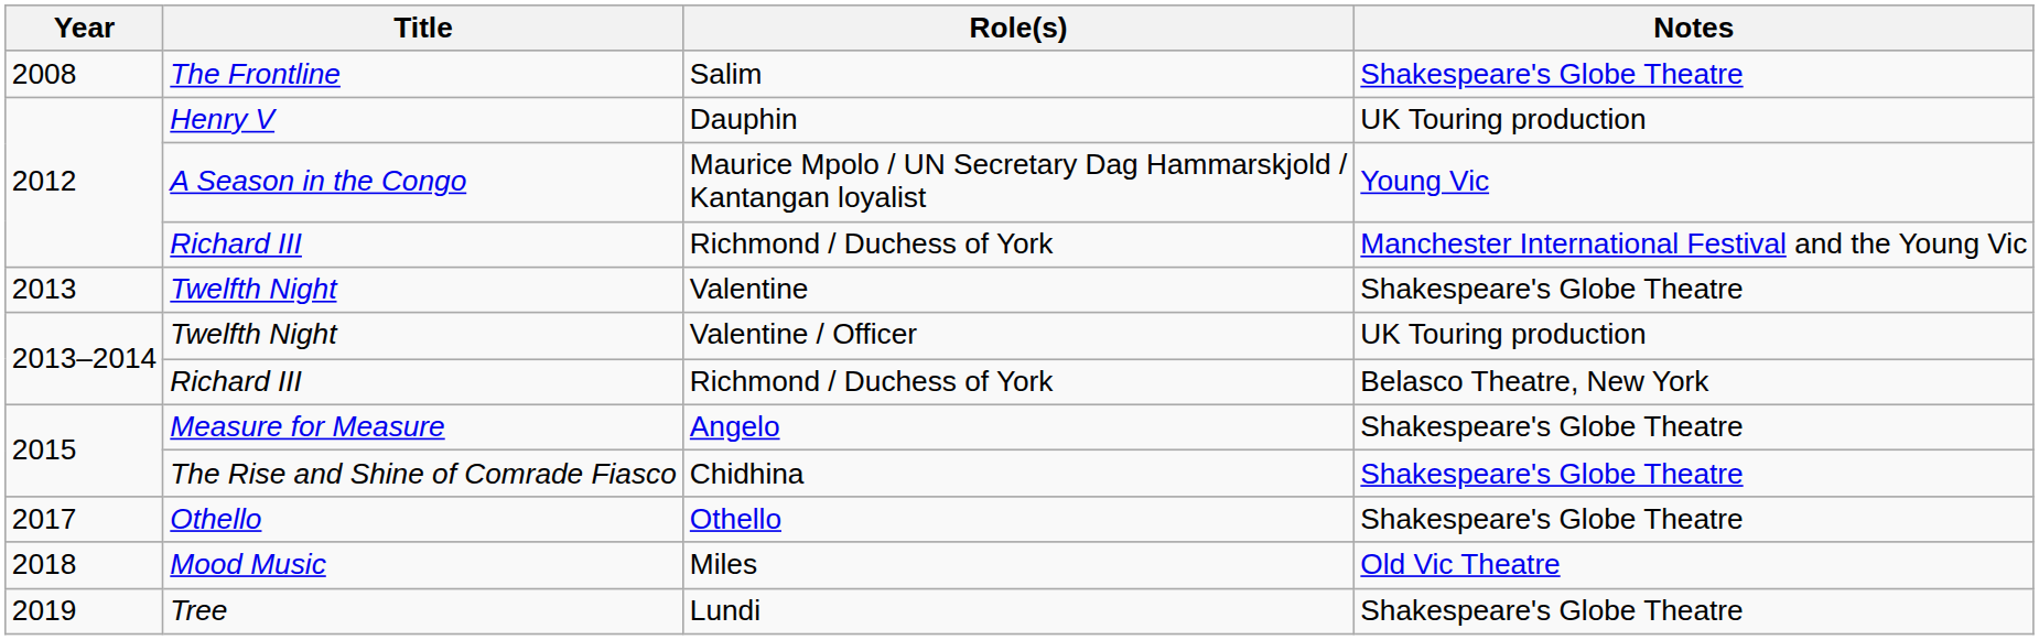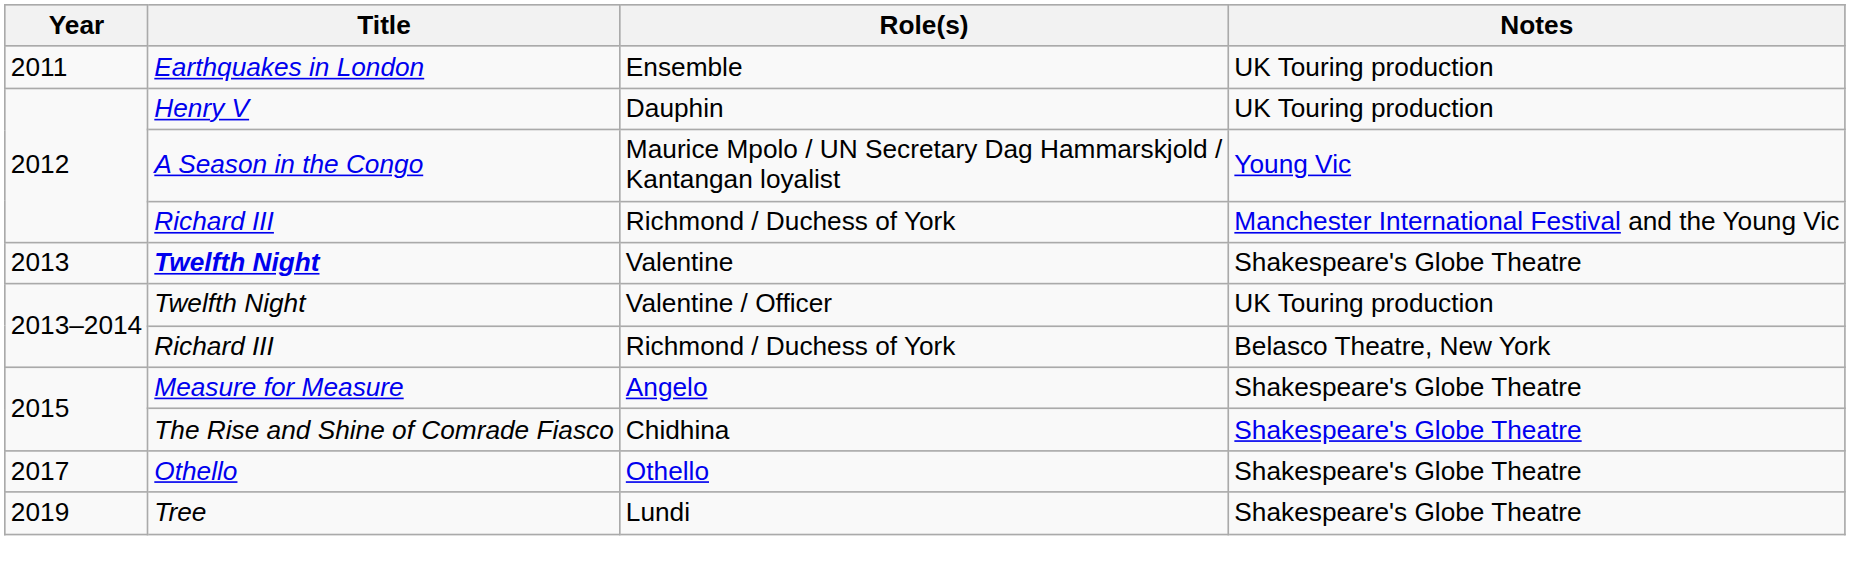 <table class="wikitable sortable">
 <tr>
 <th>Year</th>
 <th>Title</th>
 <th>Role(s)</th>
 <th class="unsortable">Notes</th>
 </tr>
 <tr>
-<td>2008</td>
-<td><em><a href='#'>The Frontline</a></em></td>
-<td>Salim</td>
-<td><a href='#'>Shakespeare's Globe Theatre</a></td>
+<td>2011</td>
+<td><em><a href='#'>Earthquakes in London</a></em></td>
+<td>Ensemble</td>
+<td>UK Touring production</td>
 </tr>
 <tr>
 <td rowspan="3">2012</td>
 <td><em><a href='#'>Henry V</a></em></td>
 <td>Dauphin</td>
 <td>UK Touring production</td>
 </tr>
 <tr>
 <td><em><a href='#'>A Season in the Congo</a></em></td>
 <td>Maurice Mpolo / UN Secretary Dag Hammarskjold /<br>Kantangan loyalist</td>
 <td><a href='#'>Young Vic</a></td>
 </tr>
 <tr>
 <td><em><a href='#'>Richard III</a></em></td>
 <td>Richmond / Duchess of York</td>
 <td><a href='#'>Manchester International Festival</a> and the Young Vic</td>
 </tr>
 <tr>
 <td>2013</td>
-<td><em><a href='#'>Twelfth Night</a></em></td>
+<td><strong><em><a href='#'>Twelfth Night</a></em></strong></td>
 <td>Valentine</td>
 <td>Shakespeare's Globe Theatre</td>
 </tr>
 <tr>
 <td rowspan="2">2013–2014</td>
 <td><em>Twelfth Night</em></td>
 <td>Valentine / Officer</td>
 <td>UK Touring production</td>
 </tr>
 <tr>
 <td><em>Richard III</em></td>
 <td>Richmond / Duchess of York</td>
 <td>Belasco Theatre, New York</td>
 </tr>
 <tr>
 <td rowspan="2">2015</td>
 <td><em><a href='#'>Measure for Measure</a></em></td>
 <td><a href='#'>Angelo</a></td>
 <td>Shakespeare's Globe Theatre</td>
 </tr>
 <tr>
 <td><em>The Rise and Shine of Comrade Fiasco</em></td>
 <td>Chidhina</td>
 <td><a href='#'>Shakespeare's Globe Theatre</a></td>
 </tr>
 <tr>
 <td>2017</td>
 <td><em><a href='#'>Othello</a></em></td>
 <td><a href='#'>Othello</a></td>
 <td>Shakespeare's Globe Theatre</td>
 </tr>
 <tr>
-<td>2018</td>
-<td><em><a href='#'>Mood Music</a></em></td>
-<td>Miles</td>
-<td><a href='#'>Old Vic Theatre</a></td>
-</tr>
-<tr>
 <td>2019</td>
 <td><em>Tree</em></td>
 <td>Lundi</td>
 <td>Shakespeare's Globe Theatre</td>
 </tr>
 </table>
